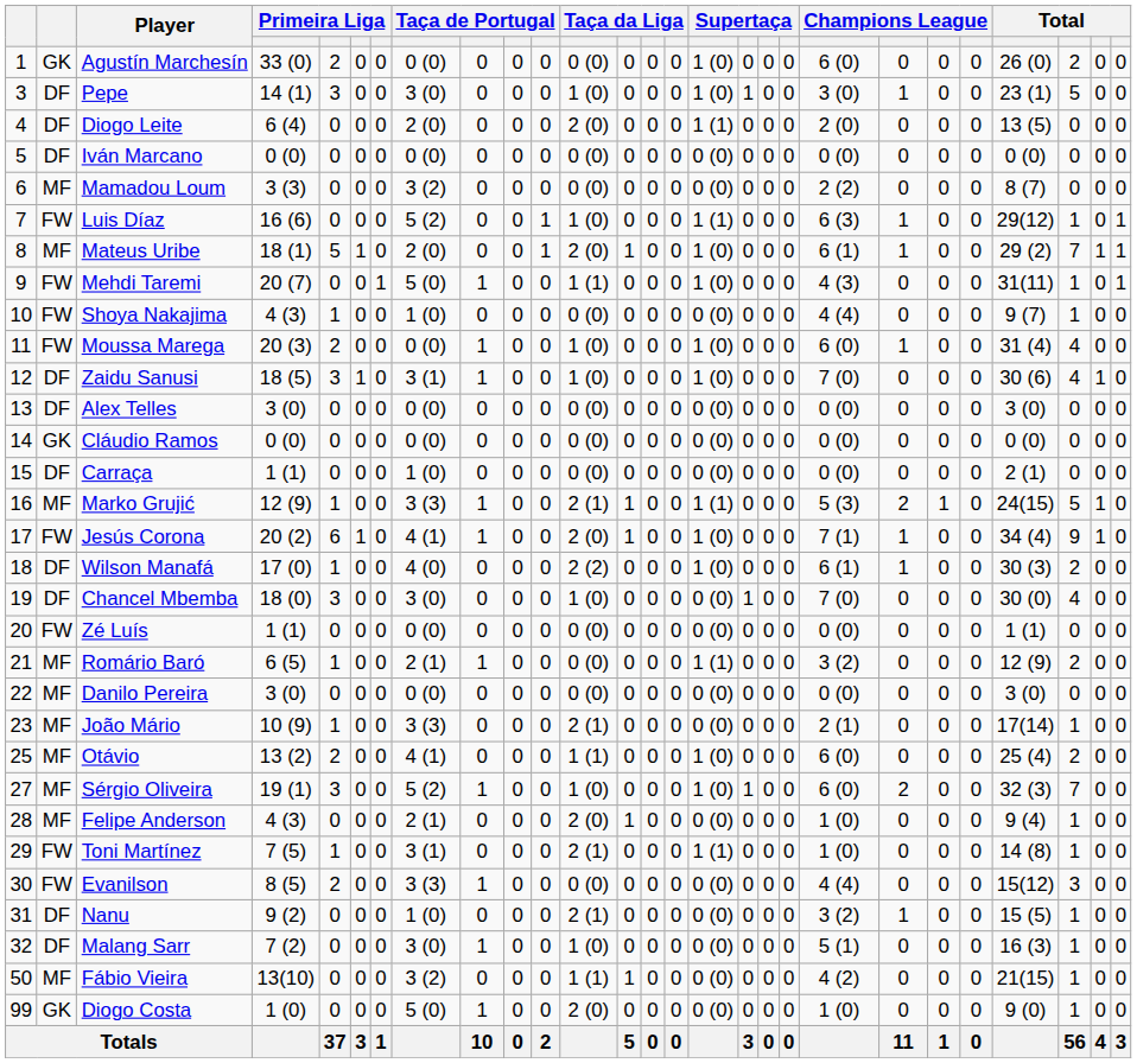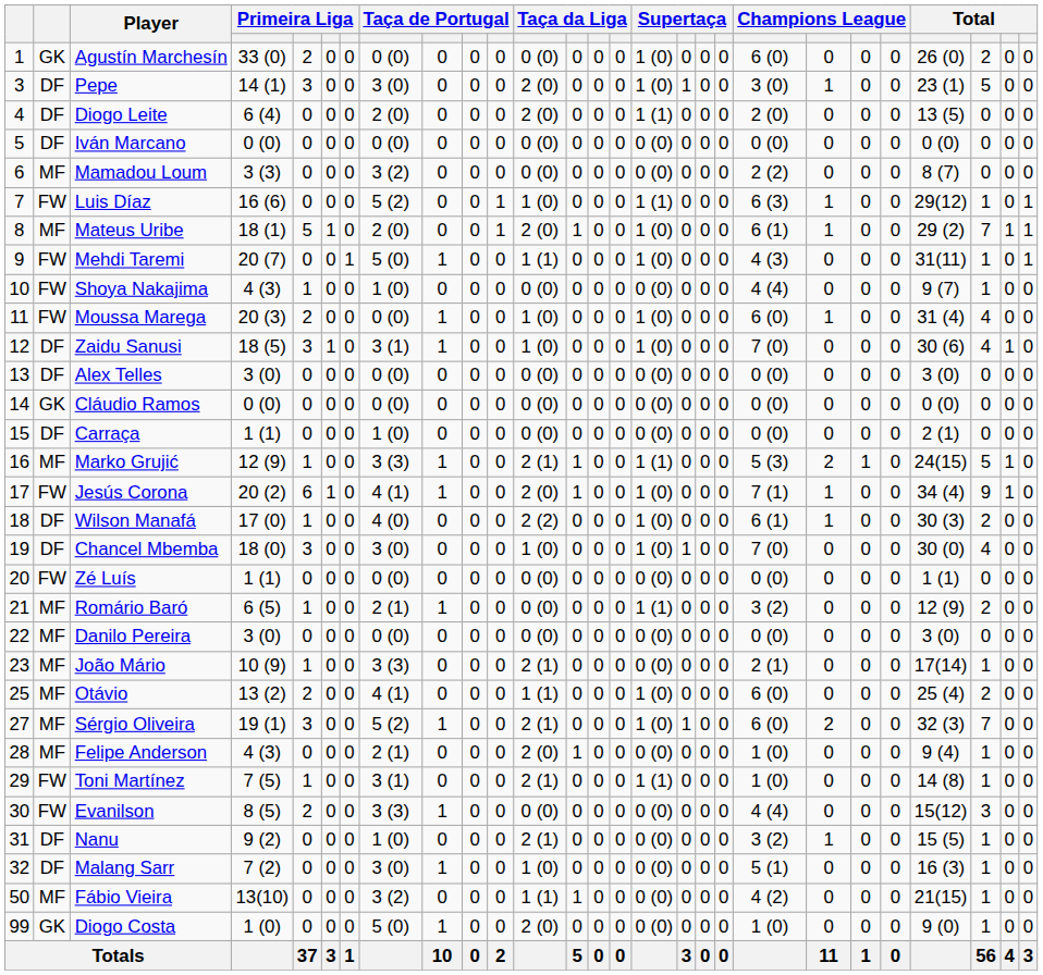 <table class=wikitable style="text-align:center;">
 <tr>
 <th rowspan=2></th>
 <th rowspan=2></th>
 <th rowspan=2>Player</th>
 <th colspan=4><a href='#'>Primeira Liga</a></th>
 <th colspan=4><a href='#'>Taça de Portugal</a></th>
 <th colspan=4><a href='#'>Taça da Liga</a></th>
 <th colspan=4><a href='#'>Supertaça</a></th>
 <th colspan=4><a href='#'>Champions League</a></th>
 <th colspan=4>Total</th>
 </tr>
 <tr>
 <th></th>
 <th></th>
 <th></th>
 <th></th>
 <th></th>
 <th></th>
 <th></th>
 <th></th>
 <th></th>
 <th></th>
 <th></th>
 <th></th>
 <th></th>
 <th></th>
 <th></th>
 <th></th>
 <th></th>
 <th></th>
 <th></th>
 <th></th>
 <th></th>
 <th></th>
 <th></th>
 <th></th>
 </tr>
 <tr>
 <td>1</td>
 <td>GK</td>
 <td align=left> <a href='#'>Agustín Marchesín</a></td>
 <td>33 (0)</td>
 <td>2</td>
 <td>0</td>
 <td>0</td>
 <td>0 (0)</td>
 <td>0</td>
 <td>0</td>
 <td>0</td>
 <td>0 (0)</td>
 <td>0</td>
 <td>0</td>
 <td>0</td>
 <td>1 (0)</td>
 <td>0</td>
 <td>0</td>
 <td>0</td>
 <td>6 (0)</td>
 <td>0</td>
 <td>0</td>
 <td>0</td>
 <td>26 (0)</td>
 <td>2</td>
 <td>0</td>
 <td>0</td>
 </tr>
 <tr>
 <td>3</td>
 <td>DF</td>
 <td align=left> <a href='#'>Pepe</a></td>
 <td>14 (1)</td>
 <td>3</td>
 <td>0</td>
 <td>0</td>
 <td>3 (0)</td>
 <td>0</td>
 <td>0</td>
 <td>0</td>
-<td>1 (0)</td>
+<td>2 (0)</td>
 <td>0</td>
 <td>0</td>
 <td>0</td>
 <td>1 (0)</td>
 <td>1</td>
 <td>0</td>
 <td>0</td>
 <td>3 (0)</td>
 <td>1</td>
 <td>0</td>
 <td>0</td>
 <td>23 (1)</td>
 <td>5</td>
 <td>0</td>
 <td>0</td>
 </tr>
 <tr>
 <td>4</td>
 <td>DF</td>
 <td align=left> <a href='#'>Diogo Leite</a></td>
 <td>6 (4)</td>
 <td>0</td>
 <td>0</td>
 <td>0</td>
 <td>2 (0)</td>
 <td>0</td>
 <td>0</td>
 <td>0</td>
 <td>2 (0)</td>
 <td>0</td>
 <td>0</td>
 <td>0</td>
 <td>1 (1)</td>
 <td>0</td>
 <td>0</td>
 <td>0</td>
 <td>2 (0)</td>
 <td>0</td>
 <td>0</td>
 <td>0</td>
 <td>13 (5)</td>
 <td>0</td>
 <td>0</td>
 <td>0</td>
 </tr>
 <tr>
 <td>5</td>
 <td>DF</td>
 <td align=left> <a href='#'>Iván Marcano</a></td>
 <td>0 (0)</td>
 <td>0</td>
 <td>0</td>
 <td>0</td>
 <td>0 (0)</td>
 <td>0</td>
 <td>0</td>
 <td>0</td>
 <td>0 (0)</td>
 <td>0</td>
 <td>0</td>
 <td>0</td>
 <td>0 (0)</td>
 <td>0</td>
 <td>0</td>
 <td>0</td>
 <td>0 (0)</td>
 <td>0</td>
 <td>0</td>
 <td>0</td>
 <td>0 (0)</td>
 <td>0</td>
 <td>0</td>
 <td>0</td>
 </tr>
 <tr>
 <td>6</td>
 <td>MF</td>
 <td align=left> <a href='#'>Mamadou Loum</a></td>
 <td>3 (3)</td>
 <td>0</td>
 <td>0</td>
 <td>0</td>
 <td>3 (2)</td>
 <td>0</td>
 <td>0</td>
 <td>0</td>
 <td>0 (0)</td>
 <td>0</td>
 <td>0</td>
 <td>0</td>
 <td>0 (0)</td>
 <td>0</td>
 <td>0</td>
 <td>0</td>
 <td>2 (2)</td>
 <td>0</td>
 <td>0</td>
 <td>0</td>
 <td>8 (7)</td>
 <td>0</td>
 <td>0</td>
 <td>0</td>
 </tr>
 <tr>
 <td>7</td>
 <td>FW</td>
 <td align=left> <a href='#'>Luis Díaz</a></td>
 <td>16 (6)</td>
 <td>0</td>
 <td>0</td>
 <td>0</td>
 <td>5 (2)</td>
 <td>0</td>
 <td>0</td>
 <td>1</td>
 <td>1 (0)</td>
 <td>0</td>
 <td>0</td>
 <td>0</td>
 <td>1 (1)</td>
 <td>0</td>
 <td>0</td>
 <td>0</td>
 <td>6 (3)</td>
 <td>1</td>
 <td>0</td>
 <td>0</td>
 <td>29(12)</td>
 <td>1</td>
 <td>0</td>
 <td>1</td>
 </tr>
 <tr>
 <td>8</td>
 <td>MF</td>
 <td align=left> <a href='#'>Mateus Uribe</a></td>
 <td>18 (1)</td>
 <td>5</td>
 <td>1</td>
 <td>0</td>
 <td>2 (0)</td>
 <td>0</td>
 <td>0</td>
 <td>1</td>
 <td>2 (0)</td>
 <td>1</td>
 <td>0</td>
 <td>0</td>
 <td>1 (0)</td>
 <td>0</td>
 <td>0</td>
 <td>0</td>
 <td>6 (1)</td>
 <td>1</td>
 <td>0</td>
 <td>0</td>
 <td>29 (2)</td>
 <td>7</td>
 <td>1</td>
 <td>1</td>
 </tr>
 <tr>
 <td>9</td>
 <td>FW</td>
 <td align=left> <a href='#'>Mehdi Taremi</a></td>
 <td>20 (7)</td>
 <td>0</td>
 <td>0</td>
 <td>1</td>
 <td>5 (0)</td>
 <td>1</td>
 <td>0</td>
 <td>0</td>
 <td>1 (1)</td>
 <td>0</td>
 <td>0</td>
 <td>0</td>
 <td>1 (0)</td>
 <td>0</td>
 <td>0</td>
 <td>0</td>
 <td>4 (3)</td>
 <td>0</td>
 <td>0</td>
 <td>0</td>
 <td>31(11)</td>
 <td>1</td>
 <td>0</td>
 <td>1</td>
 </tr>
 <tr>
 <td>10</td>
 <td>FW</td>
 <td align=left> <a href='#'>Shoya Nakajima</a></td>
 <td>4 (3)</td>
 <td>1</td>
 <td>0</td>
 <td>0</td>
 <td>1 (0)</td>
 <td>0</td>
 <td>0</td>
 <td>0</td>
 <td>0 (0)</td>
 <td>0</td>
 <td>0</td>
 <td>0</td>
 <td>0 (0)</td>
 <td>0</td>
 <td>0</td>
 <td>0</td>
 <td>4 (4)</td>
 <td>0</td>
 <td>0</td>
 <td>0</td>
 <td>9 (7)</td>
 <td>1</td>
 <td>0</td>
 <td>0</td>
 </tr>
 <tr>
 <td>11</td>
 <td>FW</td>
 <td align=left> <a href='#'>Moussa Marega</a></td>
 <td>20 (3)</td>
 <td>2</td>
 <td>0</td>
 <td>0</td>
 <td>0 (0)</td>
 <td>1</td>
 <td>0</td>
 <td>0</td>
 <td>1 (0)</td>
 <td>0</td>
 <td>0</td>
 <td>0</td>
 <td>1 (0)</td>
 <td>0</td>
 <td>0</td>
 <td>0</td>
 <td>6 (0)</td>
 <td>1</td>
 <td>0</td>
 <td>0</td>
 <td>31 (4)</td>
 <td>4</td>
 <td>0</td>
 <td>0</td>
 </tr>
 <tr>
 <td>12</td>
 <td>DF</td>
 <td align=left> <a href='#'>Zaidu Sanusi</a></td>
 <td>18 (5)</td>
 <td>3</td>
 <td>1</td>
 <td>0</td>
 <td>3 (1)</td>
 <td>1</td>
 <td>0</td>
 <td>0</td>
 <td>1 (0)</td>
 <td>0</td>
 <td>0</td>
 <td>0</td>
 <td>1 (0)</td>
 <td>0</td>
 <td>0</td>
 <td>0</td>
 <td>7 (0)</td>
 <td>0</td>
 <td>0</td>
 <td>0</td>
 <td>30 (6)</td>
 <td>4</td>
 <td>1</td>
 <td>0</td>
 </tr>
 <tr>
 <td>13</td>
 <td>DF</td>
 <td align=left> <a href='#'>Alex Telles</a></td>
 <td>3 (0)</td>
 <td>0</td>
 <td>0</td>
 <td>0</td>
 <td>0 (0)</td>
 <td>0</td>
 <td>0</td>
 <td>0</td>
 <td>0 (0)</td>
 <td>0</td>
 <td>0</td>
 <td>0</td>
 <td>0 (0)</td>
 <td>0</td>
 <td>0</td>
 <td>0</td>
 <td>0 (0)</td>
 <td>0</td>
 <td>0</td>
 <td>0</td>
 <td>3 (0)</td>
 <td>0</td>
 <td>0</td>
 <td>0</td>
 </tr>
 <tr>
 <td>14</td>
 <td>GK</td>
 <td align=left> <a href='#'>Cláudio Ramos</a></td>
 <td>0 (0)</td>
 <td>0</td>
 <td>0</td>
 <td>0</td>
 <td>0 (0)</td>
 <td>0</td>
 <td>0</td>
 <td>0</td>
 <td>0 (0)</td>
 <td>0</td>
 <td>0</td>
 <td>0</td>
 <td>0 (0)</td>
 <td>0</td>
 <td>0</td>
 <td>0</td>
 <td>0 (0)</td>
 <td>0</td>
 <td>0</td>
 <td>0</td>
 <td>0 (0)</td>
 <td>0</td>
 <td>0</td>
 <td>0</td>
 </tr>
 <tr>
 <td>15</td>
 <td>DF</td>
 <td align=left> <a href='#'>Carraça</a></td>
 <td>1 (1)</td>
 <td>0</td>
 <td>0</td>
 <td>0</td>
 <td>1 (0)</td>
 <td>0</td>
 <td>0</td>
 <td>0</td>
 <td>0 (0)</td>
 <td>0</td>
 <td>0</td>
 <td>0</td>
 <td>0 (0)</td>
 <td>0</td>
 <td>0</td>
 <td>0</td>
 <td>0 (0)</td>
 <td>0</td>
 <td>0</td>
 <td>0</td>
 <td>2 (1)</td>
 <td>0</td>
 <td>0</td>
 <td>0</td>
 </tr>
 <tr>
 <td>16</td>
 <td>MF</td>
 <td align=left> <a href='#'>Marko Grujić</a></td>
 <td>12 (9)</td>
 <td>1</td>
 <td>0</td>
 <td>0</td>
 <td>3 (3)</td>
 <td>1</td>
 <td>0</td>
 <td>0</td>
 <td>2 (1)</td>
 <td>1</td>
 <td>0</td>
 <td>0</td>
 <td>1 (1)</td>
 <td>0</td>
 <td>0</td>
 <td>0</td>
 <td>5 (3)</td>
 <td>2</td>
 <td>1</td>
 <td>0</td>
 <td>24(15)</td>
 <td>5</td>
 <td>1</td>
 <td>0</td>
 </tr>
 <tr>
 <td>17</td>
 <td>FW</td>
 <td align=left> <a href='#'>Jesús Corona</a></td>
 <td>20 (2)</td>
 <td>6</td>
 <td>1</td>
 <td>0</td>
 <td>4 (1)</td>
 <td>1</td>
 <td>0</td>
 <td>0</td>
 <td>2 (0)</td>
 <td>1</td>
 <td>0</td>
 <td>0</td>
 <td>1 (0)</td>
 <td>0</td>
 <td>0</td>
 <td>0</td>
 <td>7 (1)</td>
 <td>1</td>
 <td>0</td>
 <td>0</td>
 <td>34 (4)</td>
 <td>9</td>
 <td>1</td>
 <td>0</td>
 </tr>
 <tr>
 <td>18</td>
 <td>DF</td>
 <td align=left> <a href='#'>Wilson Manafá</a></td>
 <td>17 (0)</td>
 <td>1</td>
 <td>0</td>
 <td>0</td>
 <td>4 (0)</td>
 <td>0</td>
 <td>0</td>
 <td>0</td>
 <td>2 (2)</td>
 <td>0</td>
 <td>0</td>
 <td>0</td>
 <td>1 (0)</td>
 <td>0</td>
 <td>0</td>
 <td>0</td>
 <td>6 (1)</td>
 <td>1</td>
 <td>0</td>
 <td>0</td>
 <td>30 (3)</td>
 <td>2</td>
 <td>0</td>
 <td>0</td>
 </tr>
 <tr>
 <td>19</td>
 <td>DF</td>
 <td align=left> <a href='#'>Chancel Mbemba</a></td>
 <td>18 (0)</td>
 <td>3</td>
 <td>0</td>
 <td>0</td>
 <td>3 (0)</td>
 <td>0</td>
 <td>0</td>
 <td>0</td>
 <td>1 (0)</td>
 <td>0</td>
 <td>0</td>
 <td>0</td>
-<td>0 (0)</td>
+<td>1 (0)</td>
 <td>1</td>
 <td>0</td>
 <td>0</td>
 <td>7 (0)</td>
 <td>0</td>
 <td>0</td>
 <td>0</td>
 <td>30 (0)</td>
 <td>4</td>
 <td>0</td>
 <td>0</td>
 </tr>
 <tr>
 <td>20</td>
 <td>FW</td>
 <td align=left> <a href='#'>Zé Luís</a></td>
 <td>1 (1)</td>
 <td>0</td>
 <td>0</td>
 <td>0</td>
 <td>0 (0)</td>
 <td>0</td>
 <td>0</td>
 <td>0</td>
 <td>0 (0)</td>
 <td>0</td>
 <td>0</td>
 <td>0</td>
 <td>0 (0)</td>
 <td>0</td>
 <td>0</td>
 <td>0</td>
 <td>0 (0)</td>
 <td>0</td>
 <td>0</td>
 <td>0</td>
 <td>1 (1)</td>
 <td>0</td>
 <td>0</td>
 <td>0</td>
 </tr>
 <tr>
 <td>21</td>
 <td>MF</td>
 <td align=left> <a href='#'>Romário Baró</a></td>
 <td>6 (5)</td>
 <td>1</td>
 <td>0</td>
 <td>0</td>
 <td>2 (1)</td>
 <td>1</td>
 <td>0</td>
 <td>0</td>
 <td>0 (0)</td>
 <td>0</td>
 <td>0</td>
 <td>0</td>
 <td>1 (1)</td>
 <td>0</td>
 <td>0</td>
 <td>0</td>
 <td>3 (2)</td>
 <td>0</td>
 <td>0</td>
 <td>0</td>
 <td>12 (9)</td>
 <td>2</td>
 <td>0</td>
 <td>0</td>
 </tr>
 <tr>
 <td>22</td>
 <td>MF</td>
 <td align=left> <a href='#'>Danilo Pereira</a></td>
 <td>3 (0)</td>
 <td>0</td>
 <td>0</td>
 <td>0</td>
 <td>0 (0)</td>
 <td>0</td>
 <td>0</td>
 <td>0</td>
 <td>0 (0)</td>
 <td>0</td>
 <td>0</td>
 <td>0</td>
 <td>0 (0)</td>
 <td>0</td>
 <td>0</td>
 <td>0</td>
 <td>0 (0)</td>
 <td>0</td>
 <td>0</td>
 <td>0</td>
 <td>3 (0)</td>
 <td>0</td>
 <td>0</td>
 <td>0</td>
 </tr>
 <tr>
 <td>23</td>
 <td>MF</td>
 <td align=left> <a href='#'>João Mário</a></td>
 <td>10 (9)</td>
 <td>1</td>
 <td>0</td>
 <td>0</td>
 <td>3 (3)</td>
 <td>0</td>
 <td>0</td>
 <td>0</td>
 <td>2 (1)</td>
 <td>0</td>
 <td>0</td>
 <td>0</td>
 <td>0 (0)</td>
 <td>0</td>
 <td>0</td>
 <td>0</td>
 <td>2 (1)</td>
 <td>0</td>
 <td>0</td>
 <td>0</td>
 <td>17(14)</td>
 <td>1</td>
 <td>0</td>
 <td>0</td>
 </tr>
 <tr>
 <td>25</td>
 <td>MF</td>
 <td align=left> <a href='#'>Otávio</a></td>
 <td>13 (2)</td>
 <td>2</td>
 <td>0</td>
 <td>0</td>
 <td>4 (1)</td>
 <td>0</td>
 <td>0</td>
 <td>0</td>
 <td>1 (1)</td>
 <td>0</td>
 <td>0</td>
 <td>0</td>
 <td>1 (0)</td>
 <td>0</td>
 <td>0</td>
 <td>0</td>
 <td>6 (0)</td>
 <td>0</td>
 <td>0</td>
 <td>0</td>
 <td>25 (4)</td>
 <td>2</td>
 <td>0</td>
 <td>0</td>
 </tr>
 <tr>
 <td>27</td>
 <td>MF</td>
 <td align=left> <a href='#'>Sérgio Oliveira</a></td>
 <td>19 (1)</td>
 <td>3</td>
 <td>0</td>
 <td>0</td>
 <td>5 (2)</td>
 <td>1</td>
 <td>0</td>
 <td>0</td>
-<td>1 (0)</td>
+<td>2 (1)</td>
 <td>0</td>
 <td>0</td>
 <td>0</td>
 <td>1 (0)</td>
 <td>1</td>
 <td>0</td>
 <td>0</td>
 <td>6 (0)</td>
 <td>2</td>
 <td>0</td>
 <td>0</td>
 <td>32 (3)</td>
 <td>7</td>
 <td>0</td>
 <td>0</td>
 </tr>
 <tr>
 <td>28</td>
 <td>MF</td>
 <td align=left> <a href='#'>Felipe Anderson</a></td>
 <td>4 (3)</td>
 <td>0</td>
 <td>0</td>
 <td>0</td>
 <td>2 (1)</td>
 <td>0</td>
 <td>0</td>
 <td>0</td>
 <td>2 (0)</td>
 <td>1</td>
 <td>0</td>
 <td>0</td>
 <td>0 (0)</td>
 <td>0</td>
 <td>0</td>
 <td>0</td>
 <td>1 (0)</td>
 <td>0</td>
 <td>0</td>
 <td>0</td>
 <td>9 (4)</td>
 <td>1</td>
 <td>0</td>
 <td>0</td>
 </tr>
 <tr>
 <td>29</td>
 <td>FW</td>
 <td align=left> <a href='#'>Toni Martínez</a></td>
 <td>7 (5)</td>
 <td>1</td>
 <td>0</td>
 <td>0</td>
 <td>3 (1)</td>
 <td>0</td>
 <td>0</td>
 <td>0</td>
 <td>2 (1)</td>
 <td>0</td>
 <td>0</td>
 <td>0</td>
 <td>1 (1)</td>
 <td>0</td>
 <td>0</td>
 <td>0</td>
 <td>1 (0)</td>
 <td>0</td>
 <td>0</td>
 <td>0</td>
 <td>14 (8)</td>
 <td>1</td>
 <td>0</td>
 <td>0</td>
 </tr>
 <tr>
 <td>30</td>
 <td>FW</td>
 <td align=left> <a href='#'>Evanilson</a></td>
 <td>8 (5)</td>
 <td>2</td>
 <td>0</td>
 <td>0</td>
 <td>3 (3)</td>
 <td>1</td>
 <td>0</td>
 <td>0</td>
 <td>0 (0)</td>
 <td>0</td>
 <td>0</td>
 <td>0</td>
 <td>0 (0)</td>
 <td>0</td>
 <td>0</td>
 <td>0</td>
 <td>4 (4)</td>
 <td>0</td>
 <td>0</td>
 <td>0</td>
 <td>15(12)</td>
 <td>3</td>
 <td>0</td>
 <td>0</td>
 </tr>
 <tr>
 <td>31</td>
 <td>DF</td>
 <td align=left> <a href='#'>Nanu</a></td>
 <td>9 (2)</td>
 <td>0</td>
 <td>0</td>
 <td>0</td>
 <td>1 (0)</td>
 <td>0</td>
 <td>0</td>
 <td>0</td>
 <td>2 (1)</td>
 <td>0</td>
 <td>0</td>
 <td>0</td>
 <td>0 (0)</td>
 <td>0</td>
 <td>0</td>
 <td>0</td>
 <td>3 (2)</td>
 <td>1</td>
 <td>0</td>
 <td>0</td>
 <td>15 (5)</td>
 <td>1</td>
 <td>0</td>
 <td>0</td>
 </tr>
 <tr>
 <td>32</td>
 <td>DF</td>
 <td align=left> <a href='#'>Malang Sarr</a></td>
 <td>7 (2)</td>
 <td>0</td>
 <td>0</td>
 <td>0</td>
 <td>3 (0)</td>
 <td>1</td>
 <td>0</td>
 <td>0</td>
 <td>1 (0)</td>
 <td>0</td>
 <td>0</td>
 <td>0</td>
 <td>0 (0)</td>
 <td>0</td>
 <td>0</td>
 <td>0</td>
 <td>5 (1)</td>
 <td>0</td>
 <td>0</td>
 <td>0</td>
 <td>16 (3)</td>
 <td>1</td>
 <td>0</td>
 <td>0</td>
 </tr>
 <tr>
 <td>50</td>
 <td>MF</td>
 <td align=left> <a href='#'>Fábio Vieira</a></td>
 <td>13(10)</td>
 <td>0</td>
 <td>0</td>
 <td>0</td>
 <td>3 (2)</td>
 <td>0</td>
 <td>0</td>
 <td>0</td>
 <td>1 (1)</td>
 <td>1</td>
 <td>0</td>
 <td>0</td>
 <td>0 (0)</td>
 <td>0</td>
 <td>0</td>
 <td>0</td>
 <td>4 (2)</td>
 <td>0</td>
 <td>0</td>
 <td>0</td>
 <td>21(15)</td>
 <td>1</td>
 <td>0</td>
 <td>0</td>
 </tr>
 <tr>
 <td>99</td>
 <td>GK</td>
 <td align=left> <a href='#'>Diogo Costa</a></td>
 <td>1 (0)</td>
 <td>0</td>
 <td>0</td>
 <td>0</td>
 <td>5 (0)</td>
 <td>1</td>
 <td>0</td>
 <td>0</td>
 <td>2 (0)</td>
 <td>0</td>
 <td>0</td>
 <td>0</td>
 <td>0 (0)</td>
 <td>0</td>
 <td>0</td>
 <td>0</td>
 <td>1 (0)</td>
 <td>0</td>
 <td>0</td>
 <td>0</td>
 <td>9 (0)</td>
 <td>1</td>
 <td>0</td>
 <td>0</td>
 </tr>
 <tr>
 <th colspan=3>Totals<br></th>
 <th> </th>
 <th>37</th>
 <th>3</th>
 <th>1<br></th>
 <th> </th>
 <th>10</th>
 <th>0</th>
 <th>2<br></th>
 <th> </th>
 <th>5</th>
 <th>0</th>
 <th>0<br></th>
 <th> </th>
 <th>3</th>
 <th>0</th>
 <th>0<br></th>
 <th> </th>
 <th>11</th>
 <th>1</th>
 <th>0<br></th>
 <th> </th>
 <th>56</th>
 <th>4</th>
 <th>3</th>
 </tr>
 </table>
